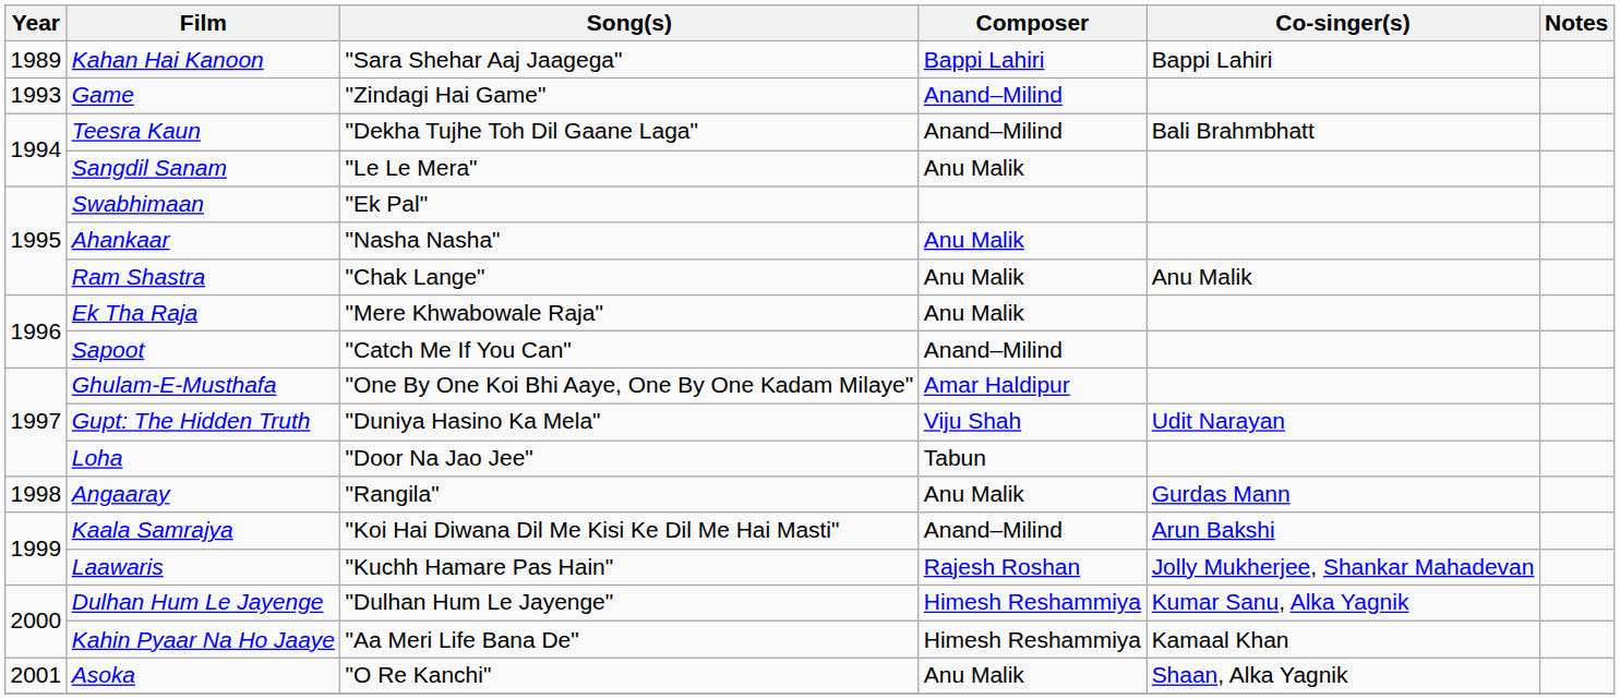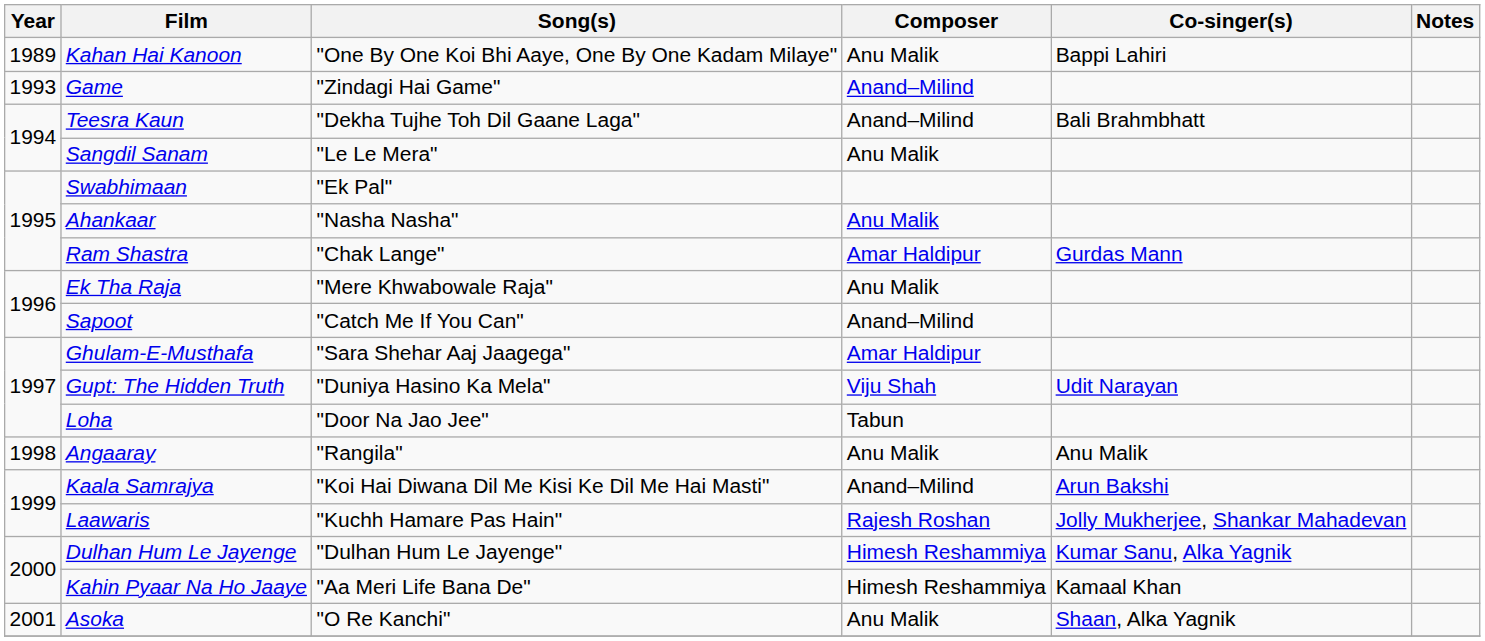 <table class="wikitable plainrowheaders sortable">
 <tr>
 <th scope="col">Year</th>
 <th scope="col">Film</th>
 <th scope="col">Song(s)</th>
 <th scope="col">Composer</th>
 <th scope="col">Co-singer(s)</th>
 <th scope="col">Notes</th>
 </tr>
 <tr>
 <td>1989</td>
 <td><em><a href='#'>Kahan Hai Kanoon</a></em></td>
-<td>"Sara Shehar Aaj Jaagega"</td>
-<td><a href='#'>Bappi Lahiri</a></td>
+<td>"One By One Koi Bhi Aaye, One By One Kadam Milaye"</td>
+<td>Anu Malik</td>
 <td>Bappi Lahiri</td>
 <td></td>
 </tr>
 <tr>
 <td>1993</td>
 <td><em><a href='#'>Game</a></em></td>
 <td>"Zindagi Hai Game"</td>
 <td><a href='#'>Anand–Milind</a></td>
 <td></td>
 <td></td>
 </tr>
 <tr>
 <td rowspan="2">1994</td>
 <td><em><a href='#'>Teesra Kaun</a></em></td>
 <td>"Dekha Tujhe Toh Dil Gaane Laga"</td>
 <td>Anand–Milind</td>
 <td>Bali Brahmbhatt</td>
 <td></td>
 </tr>
 <tr>
 <td><em><a href='#'>Sangdil Sanam</a></em></td>
 <td>"Le Le Mera"</td>
 <td>Anu Malik</td>
 <td></td>
 <td></td>
 </tr>
 <tr>
 <td rowspan="3">1995</td>
 <td><em><a href='#'>Swabhimaan</a></em></td>
 <td>"Ek Pal"</td>
 <td></td>
 <td></td>
 <td></td>
 </tr>
 <tr>
 <td><em><a href='#'>Ahankaar</a></em></td>
 <td>"Nasha Nasha"</td>
 <td><a href='#'>Anu Malik</a></td>
 <td></td>
 <td></td>
 </tr>
 <tr>
 <td><em><a href='#'>Ram Shastra</a></em></td>
 <td>"Chak Lange"</td>
-<td>Anu Malik</td>
-<td>Anu Malik</td>
+<td><a href='#'>Amar Haldipur</a></td>
+<td><a href='#'>Gurdas Mann</a></td>
 <td></td>
 </tr>
 <tr>
 <td rowspan="2">1996</td>
 <td><em><a href='#'>Ek Tha Raja</a></em></td>
 <td>"Mere Khwabowale Raja"</td>
 <td>Anu Malik</td>
 <td></td>
 <td></td>
 </tr>
 <tr>
 <td><em><a href='#'>Sapoot</a></em></td>
 <td>"Catch Me If You Can"</td>
 <td>Anand–Milind</td>
 <td></td>
 <td></td>
 </tr>
 <tr>
 <td rowspan="3">1997</td>
 <td><em><a href='#'>Ghulam-E-Musthafa</a></em></td>
-<td>"One By One Koi Bhi Aaye, One By One Kadam Milaye"</td>
+<td>"Sara Shehar Aaj Jaagega"</td>
 <td><a href='#'>Amar Haldipur</a></td>
 <td></td>
 <td></td>
 </tr>
 <tr>
 <td><em><a href='#'>Gupt: The Hidden Truth</a></em></td>
 <td>"Duniya Hasino Ka Mela"</td>
 <td><a href='#'>Viju Shah</a></td>
 <td><a href='#'>Udit Narayan</a></td>
 <td></td>
 </tr>
 <tr>
 <td><em><a href='#'>Loha</a></em></td>
 <td>"Door Na Jao Jee"</td>
 <td>Tabun</td>
 <td></td>
 <td></td>
 </tr>
 <tr>
 <td>1998</td>
 <td><em><a href='#'>Angaaray</a></em></td>
 <td>"Rangila"</td>
 <td>Anu Malik</td>
-<td><a href='#'>Gurdas Mann</a></td>
+<td>Anu Malik</td>
 <td></td>
 </tr>
 <tr>
 <td rowspan="2">1999</td>
 <td><em><a href='#'>Kaala Samrajya</a></em></td>
 <td>"Koi Hai Diwana Dil Me Kisi Ke Dil Me Hai Masti"</td>
 <td>Anand–Milind</td>
 <td><a href='#'>Arun Bakshi</a></td>
 <td></td>
 </tr>
 <tr>
 <td><em><a href='#'>Laawaris</a></em></td>
 <td>"Kuchh Hamare Pas Hain"</td>
 <td><a href='#'>Rajesh Roshan</a></td>
 <td><a href='#'>Jolly Mukherjee</a>, <a href='#'>Shankar Mahadevan</a></td>
 <td></td>
 </tr>
 <tr>
 <td rowspan="2">2000</td>
 <td><em><a href='#'>Dulhan Hum Le Jayenge</a></em></td>
 <td>"Dulhan Hum Le Jayenge"</td>
 <td><a href='#'>Himesh Reshammiya</a></td>
 <td><a href='#'>Kumar Sanu</a>, <a href='#'>Alka Yagnik</a></td>
 <td></td>
 </tr>
 <tr>
 <td><em><a href='#'>Kahin Pyaar Na Ho Jaaye</a></em></td>
 <td>"Aa Meri Life Bana De"</td>
 <td>Himesh Reshammiya</td>
 <td>Kamaal Khan</td>
 <td></td>
 </tr>
 <tr>
 <td>2001</td>
 <td><em><a href='#'>Asoka</a></em></td>
 <td>"O Re Kanchi"</td>
 <td>Anu Malik</td>
 <td><a href='#'>Shaan</a>, Alka Yagnik</td>
 <td></td>
 </tr>
 <tr>
 </tr>
 </table>
